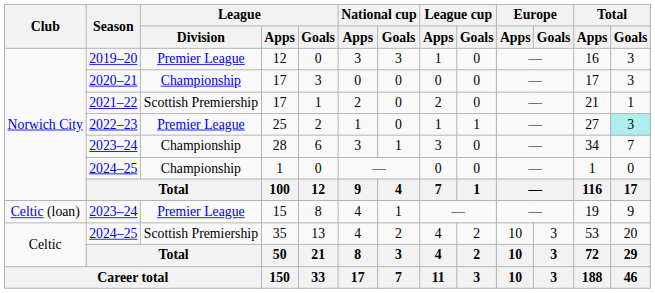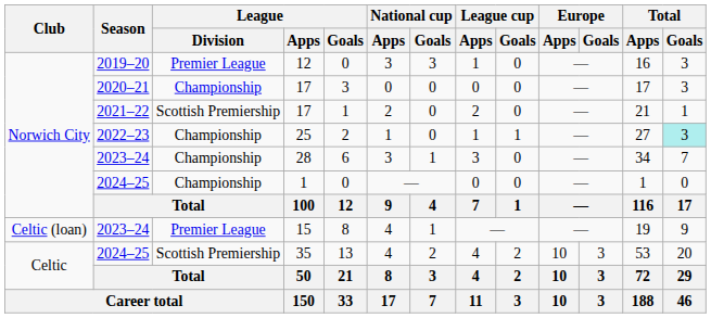 <table class="wikitable" style="text-align:center">
 <tr>
 <th rowspan="2">Club</th>
 <th rowspan="2">Season</th>
 <th colspan="3">League</th>
 <th colspan="2">National cup</th>
 <th colspan="2">League cup</th>
 <th colspan="2">Europe</th>
 <th colspan="2">Total</th>
 </tr>
 <tr>
 <th>Division</th>
 <th>Apps</th>
 <th>Goals</th>
 <th>Apps</th>
 <th>Goals</th>
 <th>Apps</th>
 <th>Goals</th>
 <th>Apps</th>
 <th>Goals</th>
 <th>Apps</th>
 <th>Goals</th>
 </tr>
 <tr>
 <td rowspan="7"><a href='#'>Norwich City</a></td>
 <td><a href='#'>2019–20</a></td>
 <td><a href='#'>Premier League</a></td>
 <td>12</td>
 <td>0</td>
 <td>3</td>
 <td>3</td>
 <td>1</td>
 <td>0</td>
 <td colspan="2">—</td>
 <td>16</td>
 <td>3</td>
 </tr>
 <tr>
 <td><a href='#'>2020–21</a></td>
 <td><a href='#'>Championship</a></td>
 <td>17</td>
 <td>3</td>
 <td>0</td>
 <td>0</td>
 <td>0</td>
 <td>0</td>
 <td colspan="2">—</td>
 <td>17</td>
 <td>3</td>
 </tr>
 <tr>
 <td><a href='#'>2021–22</a></td>
 <td>Scottish Premiership</td>
 <td>17</td>
 <td>1</td>
 <td>2</td>
 <td>0</td>
 <td>2</td>
 <td>0</td>
 <td colspan="2">—</td>
 <td>21</td>
 <td>1</td>
 </tr>
 <tr>
 <td><a href='#'>2022–23</a></td>
-<td><a href='#'>Premier League</a></td>
+<td>Championship</td>
 <td>25</td>
 <td>2</td>
 <td>1</td>
 <td>0</td>
 <td>1</td>
 <td>1</td>
 <td colspan="2">—</td>
 <td>27</td>
 <td style="background: paleturquoise;">3</td>
 </tr>
 <tr>
 <td><a href='#'>2023–24</a></td>
 <td>Championship</td>
 <td>28</td>
 <td>6</td>
 <td>3</td>
 <td>1</td>
 <td>3</td>
 <td>0</td>
 <td colspan="2">—</td>
 <td>34</td>
 <td>7</td>
 </tr>
 <tr>
 <td><a href='#'>2024–25</a></td>
 <td>Championship</td>
 <td>1</td>
 <td>0</td>
 <td colspan="2">—</td>
 <td>0</td>
 <td>0</td>
 <td colspan="2">—</td>
 <td>1</td>
 <td>0</td>
 </tr>
 <tr>
 <th colspan="2">Total</th>
 <th>100</th>
 <th>12</th>
 <th>9</th>
 <th>4</th>
 <th>7</th>
 <th>1</th>
 <th colspan="2">—</th>
 <th>116</th>
 <th>17</th>
 </tr>
 <tr>
 <td><a href='#'>Celtic</a> (loan)</td>
 <td><a href='#'>2023–24</a></td>
 <td><a href='#'>Premier League</a></td>
 <td>15</td>
 <td>8</td>
 <td>4</td>
 <td>1</td>
 <td colspan=2>—</td>
 <td colspan=2>—</td>
 <td>19</td>
 <td>9</td>
 </tr>
 <tr>
 <td rowspan="2">Celtic</td>
 <td><a href='#'>2024–25</a></td>
 <td>Scottish Premiership</td>
 <td>35</td>
 <td>13</td>
 <td>4</td>
 <td>2</td>
 <td>4</td>
 <td>2</td>
 <td>10</td>
 <td>3</td>
 <td>53</td>
 <td>20</td>
 </tr>
 <tr>
 <th colspan="2">Total</th>
 <th>50</th>
 <th>21</th>
 <th>8</th>
 <th>3</th>
 <th>4</th>
 <th>2</th>
 <th>10</th>
 <th>3</th>
 <th>72</th>
 <th>29</th>
 </tr>
 <tr>
 <th colspan="3">Career total</th>
 <th>150</th>
 <th>33</th>
 <th>17</th>
 <th>7</th>
 <th>11</th>
 <th>3</th>
 <th>10</th>
 <th>3</th>
 <th>188</th>
 <th>46</th>
 </tr>
 </table>
